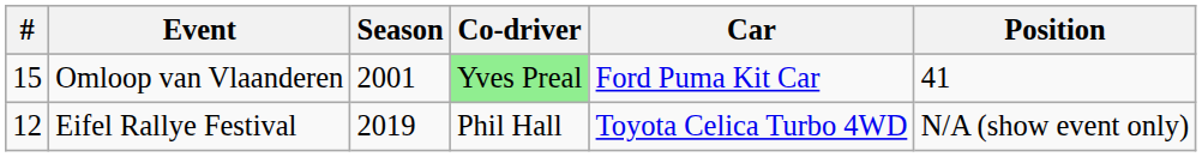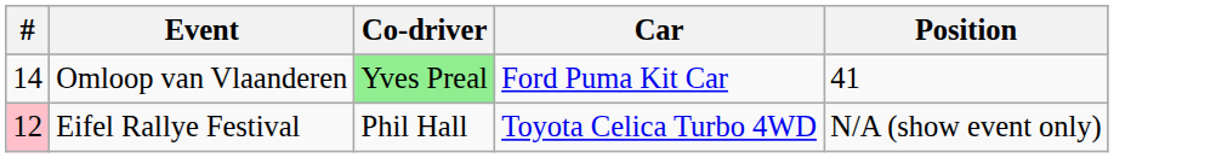 <table class="wikitable" style="font-size: 95%;">
 <tr>
 <th>#</th>
 <th>Event</th>
-<th>Season</th>
 <th>Co-driver</th>
 <th>Car</th>
 <th>Position</th>
 </tr>
 <tr>
-<td>15</td>
+<td>14</td>
 <td> Omloop van Vlaanderen</td>
-<td>2001</td>
 <td style="background: lightgreen;">Yves Preal</td>
 <td><a href='#'>Ford Puma Kit Car</a></td>
 <td>41</td>
 </tr>
 <tr>
-<td>12</td>
+<td style="background: pink;">12</td>
 <td> Eifel Rallye Festival</td>
-<td>2019</td>
 <td>Phil Hall</td>
 <td><a href='#'>Toyota Celica Turbo 4WD</a></td>
 <td>N/A (show event only)</td>
 </tr>
 </table>
